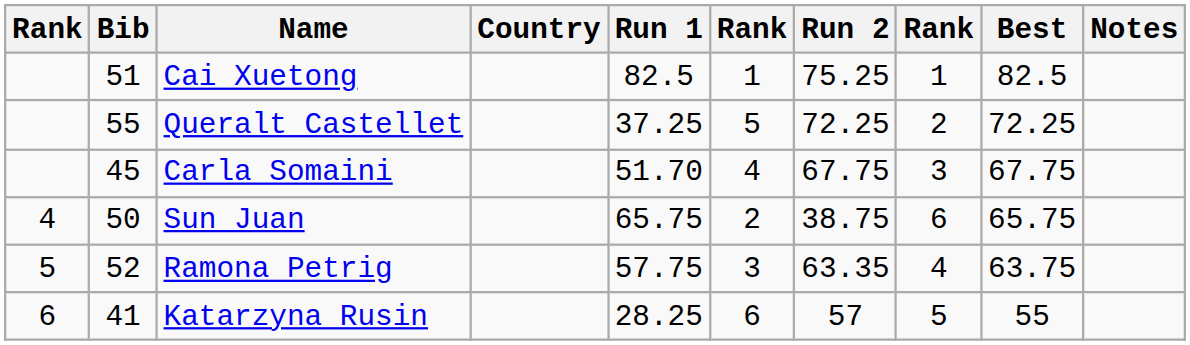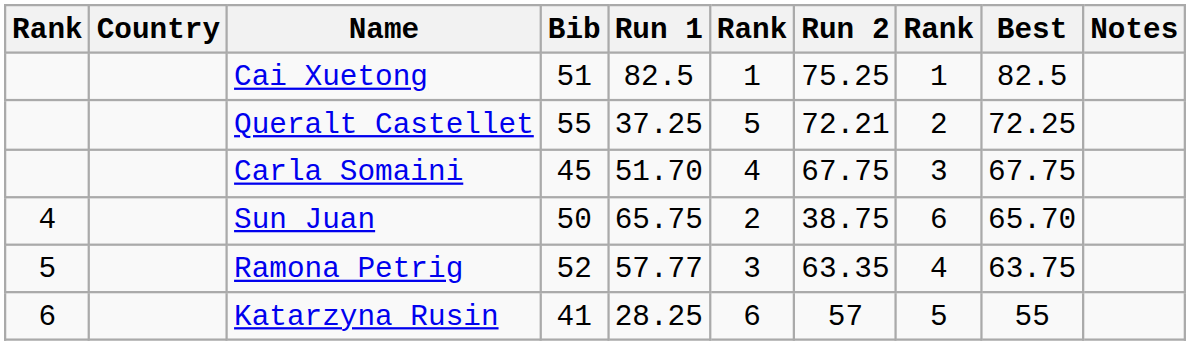 <table class="wikitable sortable" style="text-align:center">
 <tr>
 <th>Rank</th>
+<th>Country</th>
+<th>Name</th>
 <th>Bib</th>
-<th>Name</th>
-<th>Country</th>
 <th>Run 1</th>
 <th>Rank</th>
 <th>Run 2</th>
 <th>Rank</th>
 <th>Best</th>
 <th>Notes</th>
 </tr>
 <tr>
 <td></td>
+<td align=left></td>
+<td align=left><a href='#'>Cai Xuetong</a></td>
 <td>51</td>
-<td align=left><a href='#'>Cai Xuetong</a></td>
-<td align=left></td>
 <td>82.5</td>
 <td>1</td>
 <td>75.25</td>
 <td>1</td>
 <td>82.5</td>
 <td></td>
 </tr>
 <tr>
 <td></td>
+<td align=left></td>
+<td align=left><a href='#'>Queralt Castellet</a></td>
 <td>55</td>
-<td align=left><a href='#'>Queralt Castellet</a></td>
-<td align=left></td>
 <td>37.25</td>
 <td>5</td>
-<td>72.25</td>
+<td>72.21</td>
 <td>2</td>
 <td>72.25</td>
 <td></td>
 </tr>
 <tr>
 <td></td>
+<td align=left></td>
+<td align=left><a href='#'>Carla Somaini</a></td>
 <td>45</td>
-<td align=left><a href='#'>Carla Somaini</a></td>
-<td align=left></td>
 <td>51.70</td>
 <td>4</td>
 <td>67.75</td>
 <td>3</td>
 <td>67.75</td>
 <td></td>
 </tr>
 <tr>
 <td>4</td>
+<td align=left></td>
+<td align=left><a href='#'>Sun Juan</a></td>
 <td>50</td>
-<td align=left><a href='#'>Sun Juan</a></td>
-<td align=left></td>
 <td>65.75</td>
 <td>2</td>
 <td>38.75</td>
 <td>6</td>
-<td>65.75</td>
+<td>65.70</td>
 <td></td>
 </tr>
 <tr>
 <td>5</td>
+<td align=left></td>
+<td align=left><a href='#'>Ramona Petrig</a></td>
 <td>52</td>
-<td align=left><a href='#'>Ramona Petrig</a></td>
-<td align=left></td>
-<td>57.75</td>
+<td>57.77</td>
 <td>3</td>
 <td>63.35</td>
 <td>4</td>
 <td>63.75</td>
 <td></td>
 </tr>
 <tr>
 <td>6</td>
+<td align=left></td>
+<td align=left><a href='#'>Katarzyna Rusin</a></td>
 <td>41</td>
-<td align=left><a href='#'>Katarzyna Rusin</a></td>
-<td align=left></td>
 <td>28.25</td>
 <td>6</td>
 <td>57</td>
 <td>5</td>
 <td>55</td>
 <td></td>
 </tr>
 </table>
